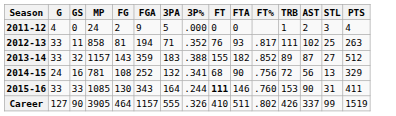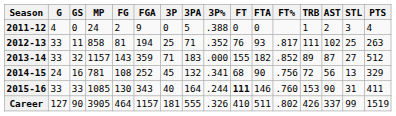 <table class="wikitable sortable">
 <tr>
 <th>Season</th>
 <th>G</th>
 <th>GS</th>
 <th>MP</th>
 <th>FG</th>
 <th>FGA</th>
+<th>3P</th>
 <th>3PA</th>
 <th>3P%</th>
 <th>FT</th>
 <th>FTA</th>
 <th>FT%</th>
 <th>TRB</th>
 <th>AST</th>
 <th>STL</th>
 <th>PTS</th>
 </tr>
 <tr>
 <th>2011-12</th>
 <td>4</td>
 <td>0</td>
 <td>24</td>
 <td>2</td>
 <td>9</td>
+<td>0</td>
 <td>5</td>
-<td>.000</td>
+<td>.388</td>
 <td>0</td>
 <td>0</td>
 <td></td>
 <td>1</td>
 <td>2</td>
 <td>3</td>
 <td>4</td>
 </tr>
 <tr>
 <th>2012-13</th>
 <td>33</td>
 <td>11</td>
 <td>858</td>
 <td>81</td>
 <td>194</td>
+<td>25</td>
 <td>71</td>
 <td>.352</td>
 <td>76</td>
 <td>93</td>
 <td>.817</td>
 <td>111</td>
 <td>102</td>
 <td>25</td>
 <td>263</td>
 </tr>
 <tr>
 <th>2013-14</th>
 <td>33</td>
 <td>32</td>
 <td>1157</td>
 <td>143</td>
 <td>359</td>
+<td>71</td>
 <td>183</td>
-<td>.388</td>
+<td>.000</td>
 <td>155</td>
 <td>182</td>
 <td>.852</td>
 <td>89</td>
 <td>87</td>
 <td>27</td>
 <td>512</td>
 </tr>
 <tr>
 <th>2014-15</th>
 <td>24</td>
 <td>16</td>
 <td>781</td>
 <td>108</td>
 <td>252</td>
+<td>45</td>
 <td>132</td>
 <td>.341</td>
 <td>68</td>
 <td>90</td>
 <td>.756</td>
 <td>72</td>
 <td>56</td>
 <td>13</td>
 <td>329</td>
 </tr>
 <tr>
 <th>2015-16</th>
 <td>33</td>
 <td>33</td>
 <td>1085</td>
 <td>130</td>
 <td>343</td>
+<td>40</td>
 <td>164</td>
 <td>.244</td>
 <td><strong>111</strong></td>
 <td>146</td>
 <td>.760</td>
 <td>153</td>
 <td>90</td>
 <td>31</td>
 <td>411</td>
 </tr>
 <tr>
 <th>Career</th>
 <td>127</td>
 <td>90</td>
 <td>3905</td>
 <td>464</td>
 <td>1157</td>
+<td>181</td>
 <td>555</td>
 <td>.326</td>
 <td>410</td>
 <td>511</td>
 <td>.802</td>
 <td>426</td>
 <td>337</td>
 <td>99</td>
 <td>1519</td>
 </tr>
 </table>
